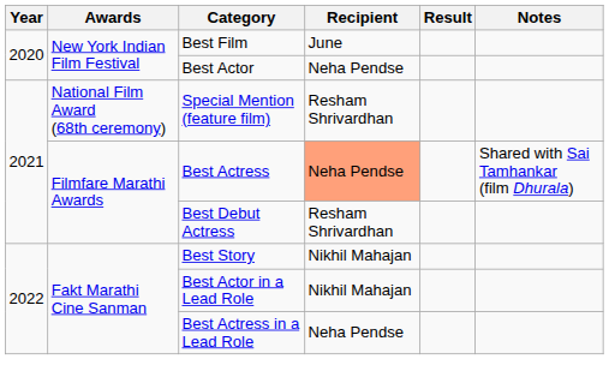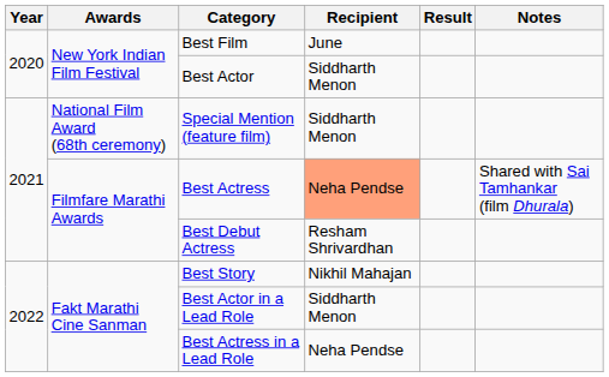 <table class="wikitable sortable">
 <tr>
 <th>Year</th>
 <th>Awards</th>
 <th>Category</th>
 <th>Recipient</th>
 <th>Result</th>
 <th>Notes</th>
 </tr>
 <tr>
 <td rowspan=2>2020</td>
 <td rowspan=2><a href='#'>New York Indian Film Festival</a></td>
 <td>Best Film</td>
 <td>June</td>
 <td></td>
 <td></td>
 </tr>
 <tr>
 <td>Best Actor</td>
-<td>Neha Pendse</td>
+<td>Siddharth Menon</td>
 <td></td>
 <td></td>
 </tr>
 <tr>
 <td rowspan=3>2021</td>
 <td><a href='#'>National Film Award</a> <br> (<a href='#'>68th ceremony</a>)</td>
 <td><a href='#'>Special Mention (feature film)</a></td>
-<td>Resham Shrivardhan</td>
+<td>Siddharth Menon</td>
 <td></td>
 <td></td>
 </tr>
 <tr>
 <td rowspan=2><a href='#'>Filmfare Marathi Awards</a></td>
 <td><a href='#'>Best Actress</a></td>
 <td style="background: lightsalmon;">Neha Pendse</td>
 <td></td>
 <td>Shared with <a href='#'>Sai Tamhankar</a> <br>(film <em><a href='#'>Dhurala</a></em>)</td>
 </tr>
 <tr>
 <td><a href='#'>Best Debut Actress</a></td>
 <td>Resham Shrivardhan</td>
 <td></td>
 <td></td>
 </tr>
 <tr>
 <td rowspan="3">2022</td>
 <td rowspan="3"><a href='#'>Fakt Marathi Cine Sanman</a></td>
 <td><a href='#'>Best Story</a></td>
 <td>Nikhil Mahajan</td>
 <td></td>
 <td></td>
 </tr>
 <tr>
 <td><a href='#'>Best Actor in a Lead Role</a></td>
-<td>Nikhil Mahajan</td>
+<td>Siddharth Menon</td>
 <td></td>
 <td></td>
 </tr>
 <tr>
 <td><a href='#'>Best Actress in a Lead Role</a></td>
 <td>Neha Pendse</td>
 <td></td>
 <td></td>
 </tr>
 </table>
